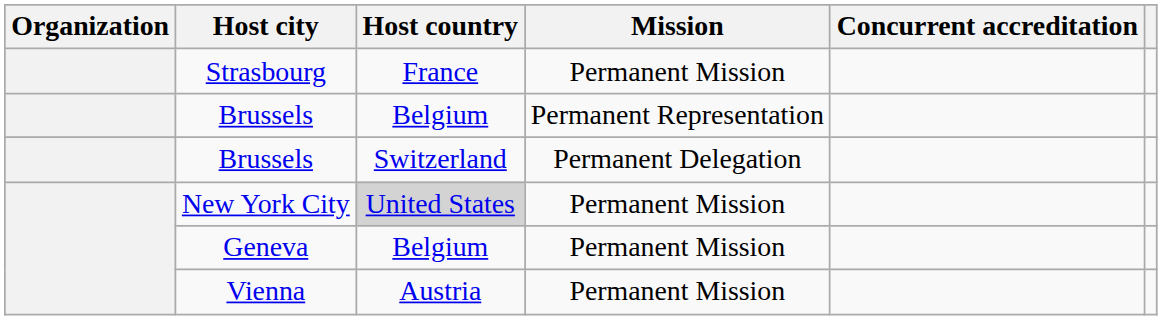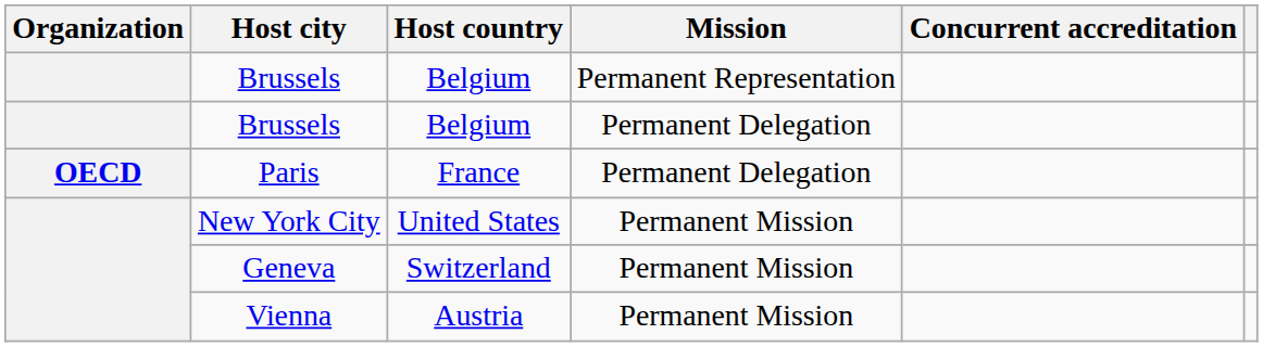 <table class="wikitable plainrowheaders" style="text-align:center;">
 <tr>
 <th scope="col">Organization</th>
 <th scope="col">Host city</th>
 <th scope="col">Host country</th>
 <th scope="col">Mission</th>
 <th scope="col">Concurrent accreditation</th>
 <th scope="col"></th>
-</tr>
-<tr>
-<th scope="row"></th>
-<td><a href='#'>Strasbourg</a></td>
-<td><a href='#'>France</a></td>
-<td>Permanent Mission</td>
-<td></td>
-<td></td>
 </tr>
 <tr>
 <th scope="row"></th>
 <td><a href='#'>Brussels</a></td>
 <td><a href='#'>Belgium</a></td>
 <td>Permanent Representation</td>
 <td></td>
 <td></td>
 </tr>
 <tr>
 <th scope="row"></th>
 <td><a href='#'>Brussels</a></td>
-<td><a href='#'>Switzerland</a></td>
+<td><a href='#'>Belgium</a></td>
+<td>Permanent Delegation</td>
+<td></td>
+<td></td>
+</tr>
+<tr>
+<th scope="row"> <a href='#'>OECD</a></th>
+<td><a href='#'>Paris</a></td>
+<td><a href='#'>France</a></td>
 <td>Permanent Delegation</td>
 <td></td>
 <td></td>
 </tr>
 <tr>
 <th scope="row" rowspan="3"></th>
 <td><a href='#'>New York City</a></td>
-<td style="background: lightgrey;"><a href='#'>United States</a></td>
+<td><a href='#'>United States</a></td>
 <td>Permanent Mission</td>
 <td></td>
 <td></td>
 </tr>
 <tr>
 <td><a href='#'>Geneva</a></td>
-<td><a href='#'>Belgium</a></td>
+<td><a href='#'>Switzerland</a></td>
 <td>Permanent Mission</td>
 <td></td>
 <td></td>
 </tr>
 <tr>
 <td><a href='#'>Vienna</a></td>
 <td><a href='#'>Austria</a></td>
 <td>Permanent Mission</td>
 <td></td>
 <td></td>
 </tr>
 </table>
